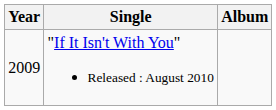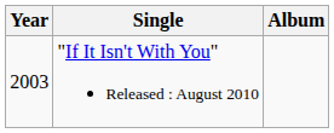 <table class="wikitable">
 <tr>
 <th>Year</th>
 <th>Single</th>
 <th>Album</th>
 </tr>
 <tr>
-<td rowspan="1">2009</td>
+<td rowspan="1">2003</td>
 <td>"<a href='#'>If It Isn't With You</a>"<br><ul><li><small>Released : August 2010</small></li></ul></td>
 <td align="center"></td>
 </tr>
 </table>
